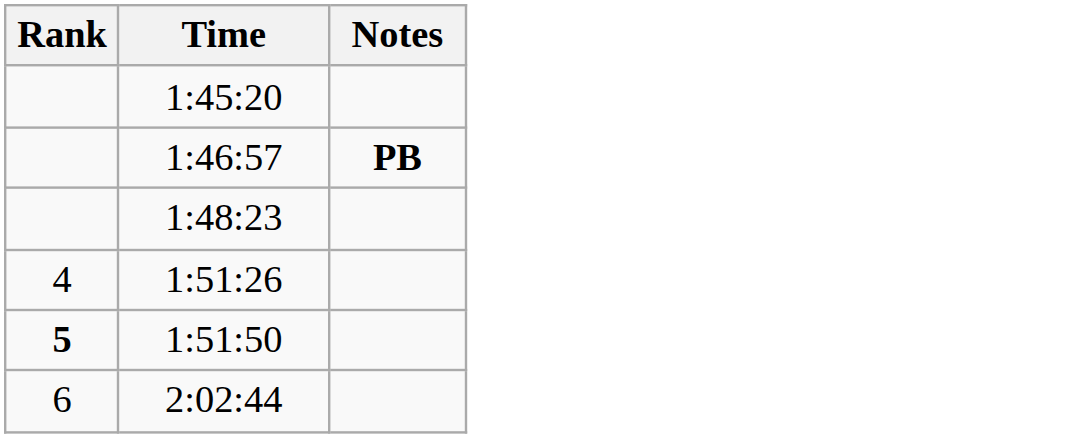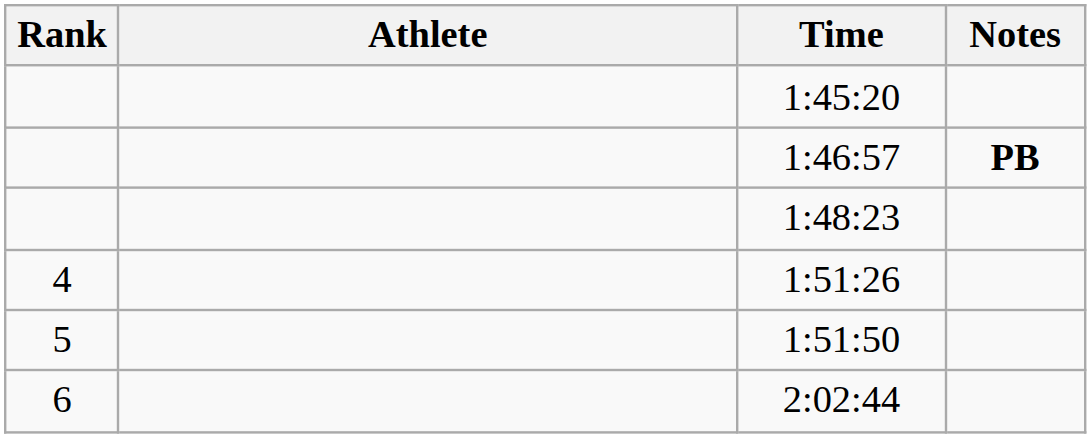 <table class="wikitable" style="text-align:center">
 <tr>
 <th width=40>Rank</th>
+<th width=250>Athlete</th>
 <th width=80>Time</th>
 <th width=50>Notes</th>
 </tr>
 <tr>
 <td></td>
+<td align=left></td>
 <td>1:45:20</td>
 <td></td>
 </tr>
 <tr>
 <td></td>
+<td align=left></td>
 <td>1:46:57</td>
 <td><strong>PB</strong></td>
 </tr>
 <tr>
 <td></td>
+<td align=left></td>
 <td>1:48:23</td>
 <td></td>
 </tr>
 <tr>
 <td>4</td>
+<td align=left></td>
 <td>1:51:26</td>
 <td></td>
 </tr>
 <tr>
-<td><strong>5</strong></td>
+<td>5</td>
+<td align=left></td>
 <td>1:51:50</td>
 <td></td>
 </tr>
 <tr>
 <td>6</td>
+<td align=left></td>
 <td>2:02:44</td>
 <td></td>
 </tr>
 </table>
